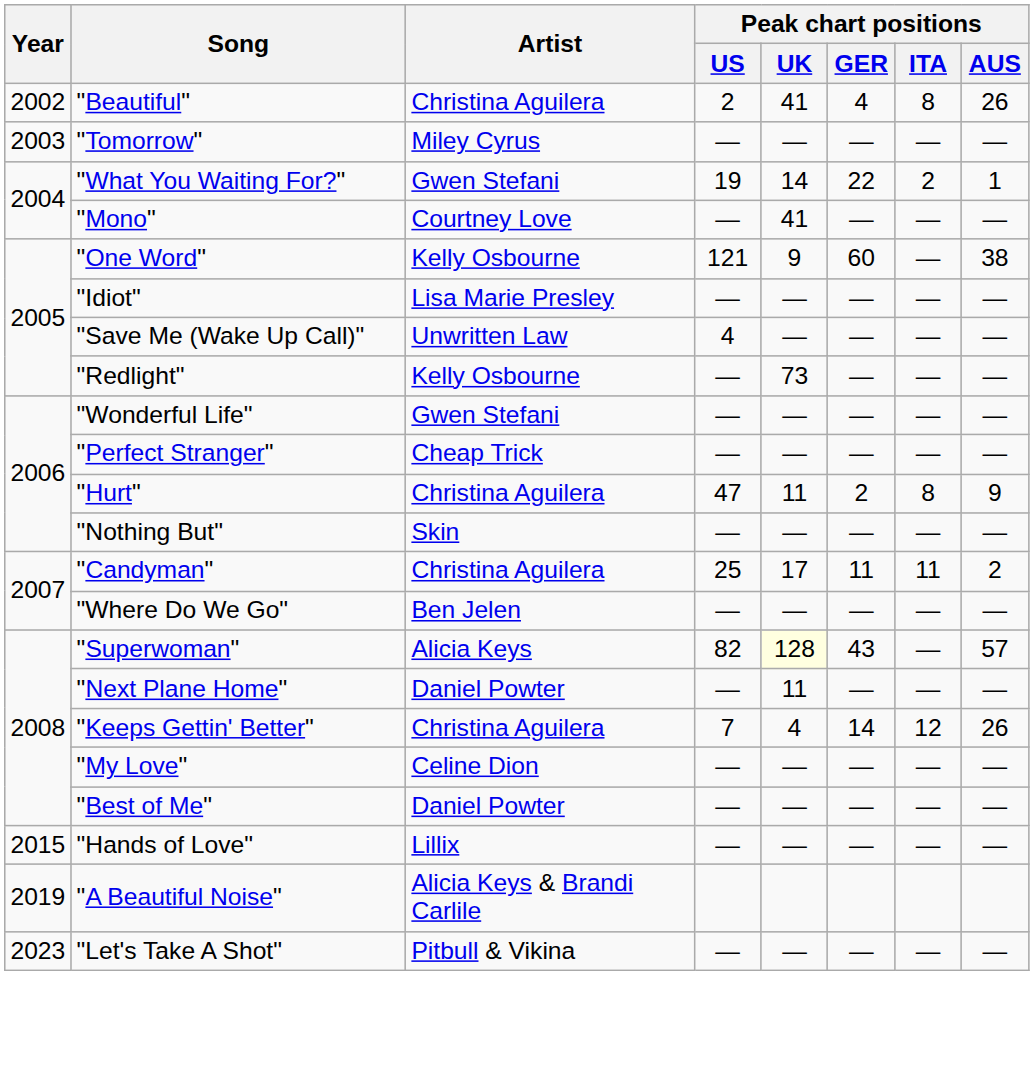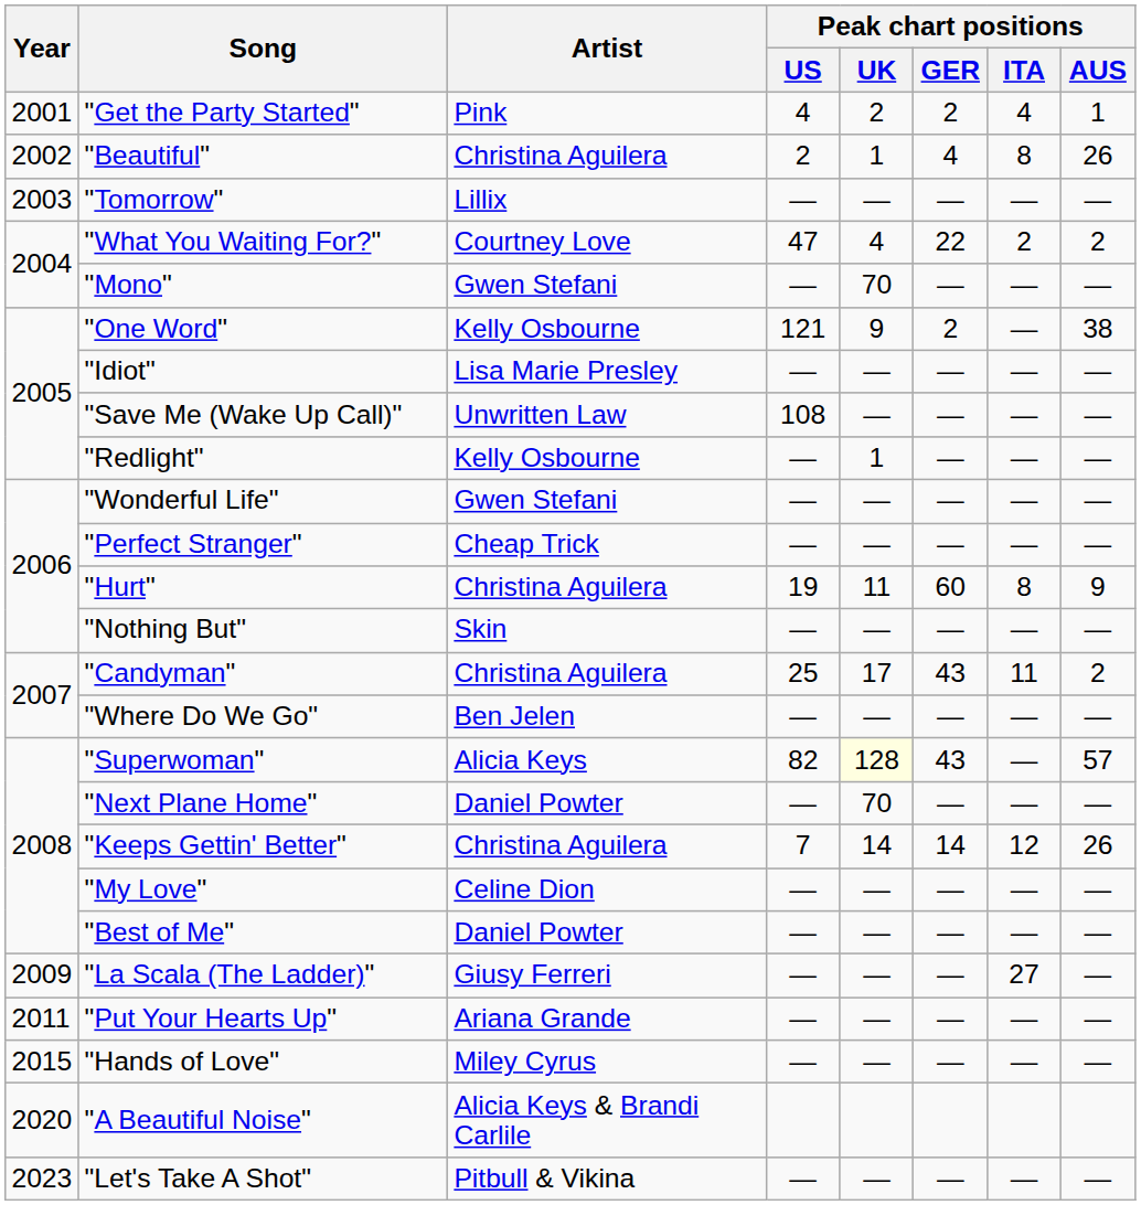 <table class="wikitable">
 <tr>
 <th rowspan="2">Year</th>
 <th width="210" rowspan="2">Song</th>
 <th width="180" rowspan="2">Artist</th>
 <th colspan="5">Peak chart positions</th>
 </tr>
 <tr>
 <th width="36"><a href='#'>US</a></th>
 <th width="36"><a href='#'>UK</a></th>
 <th width="36"><a href='#'>GER</a></th>
 <th width="36"><a href='#'>ITA</a></th>
 <th width="36"><a href='#'>AUS</a></th>
 </tr>
 <tr>
+<td>2001</td>
+<td>"<a href='#'>Get the Party Started</a>"</td>
+<td><a href='#'>Pink</a></td>
+<td align="center">4</td>
+<td align="center">2</td>
+<td align="center">2</td>
+<td align="center">4</td>
+<td align="center">1</td>
+</tr>
+<tr>
 <td>2002</td>
 <td>"<a href='#'>Beautiful</a>"</td>
 <td><a href='#'>Christina Aguilera</a></td>
 <td align="center">2</td>
-<td align="center">41</td>
+<td align="center">1</td>
 <td align="center">4</td>
 <td align="center">8</td>
 <td align="center">26</td>
 </tr>
 <tr>
 <td>2003</td>
 <td>"<a href='#'>Tomorrow</a>"</td>
-<td><a href='#'>Miley Cyrus</a></td>
+<td><a href='#'>Lillix</a></td>
 <td align="center">—</td>
 <td align="center">—</td>
 <td align="center">—</td>
 <td align="center">—</td>
 <td align="center">—</td>
 </tr>
 <tr>
 <td rowspan="2">2004</td>
 <td>"<a href='#'>What You Waiting For?</a>"</td>
-<td><a href='#'>Gwen Stefani</a></td>
-<td align="center">19</td>
-<td align="center">14</td>
+<td><a href='#'>Courtney Love</a></td>
+<td align="center">47</td>
+<td align="center">4</td>
 <td align="center">22</td>
 <td align="center">2</td>
-<td align="center">1</td>
+<td align="center">2</td>
 </tr>
 <tr>
 <td>"<a href='#'>Mono</a>"</td>
-<td><a href='#'>Courtney Love</a></td>
+<td><a href='#'>Gwen Stefani</a></td>
 <td align="center">—</td>
-<td align="center">41</td>
+<td align="center">70</td>
 <td align="center">—</td>
 <td align="center">—</td>
 <td align="center">—</td>
 </tr>
 <tr>
 <td rowspan="4">2005</td>
 <td>"<a href='#'>One Word</a>"</td>
 <td><a href='#'>Kelly Osbourne</a></td>
 <td align="center">121</td>
 <td align="center">9</td>
-<td align="center">60</td>
+<td align="center">2</td>
 <td align="center">—</td>
 <td align="center">38</td>
 </tr>
 <tr>
 <td>"Idiot"</td>
 <td><a href='#'>Lisa Marie Presley</a></td>
 <td align="center">—</td>
 <td align="center">—</td>
 <td align="center">—</td>
 <td align="center">—</td>
 <td align="center">—</td>
 </tr>
 <tr>
 <td>"Save Me (Wake Up Call)"</td>
 <td><a href='#'>Unwritten Law</a></td>
-<td align="center">4</td>
+<td align="center">108</td>
 <td align="center">—</td>
 <td align="center">—</td>
 <td align="center">—</td>
 <td align="center">—</td>
 </tr>
 <tr>
 <td>"Redlight"</td>
 <td><a href='#'>Kelly Osbourne</a></td>
 <td align="center">—</td>
-<td align="center">73</td>
+<td align="center">1</td>
 <td align="center">—</td>
 <td align="center">—</td>
 <td align="center">—</td>
 </tr>
 <tr>
 <td rowspan="4">2006</td>
 <td>"Wonderful Life"</td>
 <td><a href='#'>Gwen Stefani</a></td>
 <td align="center">—</td>
 <td align="center">—</td>
 <td align="center">—</td>
 <td align="center">—</td>
 <td align="center">—</td>
 </tr>
 <tr>
 <td>"<a href='#'>Perfect Stranger</a>"</td>
 <td><a href='#'>Cheap Trick</a></td>
 <td align="center">—</td>
 <td align="center">—</td>
 <td align="center">—</td>
 <td align="center">—</td>
 <td align="center">—</td>
 </tr>
 <tr>
 <td>"<a href='#'>Hurt</a>"</td>
 <td><a href='#'>Christina Aguilera</a></td>
-<td align="center">47</td>
+<td align="center">19</td>
 <td align="center">11</td>
-<td align="center">2</td>
+<td align="center">60</td>
 <td align="center">8</td>
 <td align="center">9</td>
 </tr>
 <tr>
 <td>"Nothing But"</td>
 <td><a href='#'>Skin</a></td>
 <td align="center">—</td>
 <td align="center">—</td>
 <td align="center">—</td>
 <td align="center">—</td>
 <td align="center">—</td>
 </tr>
 <tr>
 <td rowspan="2">2007</td>
 <td>"<a href='#'>Candyman</a>"</td>
 <td><a href='#'>Christina Aguilera</a></td>
 <td align="center">25</td>
 <td align="center">17</td>
-<td align="center">11</td>
+<td align="center">43</td>
 <td align="center">11</td>
 <td align="center">2</td>
 </tr>
 <tr>
 <td>"Where Do We Go"</td>
 <td><a href='#'>Ben Jelen</a></td>
 <td align="center">—</td>
 <td align="center">—</td>
 <td align="center">—</td>
 <td align="center">—</td>
 <td align="center">—</td>
 </tr>
 <tr>
 <td rowspan="5">2008</td>
 <td>"<a href='#'>Superwoman</a>"</td>
 <td><a href='#'>Alicia Keys</a></td>
 <td align="center">82</td>
 <td align="center" style="background: lightyellow;">128</td>
 <td align="center">43</td>
 <td align="center">—</td>
 <td align="center">57</td>
 </tr>
 <tr>
 <td>"<a href='#'>Next Plane Home</a>"</td>
 <td><a href='#'>Daniel Powter</a></td>
 <td align="center">—</td>
-<td align="center">11</td>
+<td align="center">70</td>
 <td align="center">—</td>
 <td align="center">—</td>
 <td align="center">—</td>
 </tr>
 <tr>
 <td>"<a href='#'>Keeps Gettin' Better</a>"</td>
 <td><a href='#'>Christina Aguilera</a></td>
 <td align="center">7</td>
-<td align="center">4</td>
+<td align="center">14</td>
 <td align="center">14</td>
 <td align="center">12</td>
 <td align="center">26</td>
 </tr>
 <tr>
 <td>"<a href='#'>My Love</a>"</td>
 <td><a href='#'>Celine Dion</a></td>
 <td align="center">—</td>
 <td align="center">—</td>
 <td align="center">—</td>
 <td align="center">—</td>
 <td align="center">—</td>
 </tr>
 <tr>
 <td>"<a href='#'>Best of Me</a>"</td>
 <td><a href='#'>Daniel Powter</a></td>
 <td align="center">—</td>
 <td align="center">—</td>
 <td align="center">—</td>
 <td align="center">—</td>
 <td align="center">—</td>
 </tr>
 <tr>
-<td>2015</td>
-<td>"Hands of Love"</td>
-<td><a href='#'>Lillix</a></td>
+<td>2009</td>
+<td>"<a href='#'>La Scala (The Ladder)</a>"</td>
+<td><a href='#'>Giusy Ferreri</a></td>
+<td align="center">—</td>
+<td align="center">—</td>
+<td align="center">—</td>
+<td align="center">27</td>
+<td align="center">—</td>
+</tr>
+<tr>
+<td>2011</td>
+<td>"<a href='#'>Put Your Hearts Up</a>"</td>
+<td><a href='#'>Ariana Grande</a></td>
 <td align="center">—</td>
 <td align="center">—</td>
 <td align="center">—</td>
 <td align="center">—</td>
 <td align="center">—</td>
 </tr>
 <tr>
-<td>2019</td>
+<td>2015</td>
+<td>"Hands of Love"</td>
+<td><a href='#'>Miley Cyrus</a></td>
+<td align="center">—</td>
+<td align="center">—</td>
+<td align="center">—</td>
+<td align="center">—</td>
+<td align="center">—</td>
+</tr>
+<tr>
+<td>2020</td>
 <td>"<a href='#'>A Beautiful Noise</a>"</td>
 <td><a href='#'>Alicia Keys</a> & <a href='#'>Brandi Carlile</a></td>
 <td></td>
 <td></td>
 <td></td>
 <td></td>
 <td></td>
 </tr>
 <tr>
 <td>2023</td>
 <td>"Let's Take A Shot"</td>
 <td><a href='#'>Pitbull</a> & Vikina</td>
 <td align="center">—</td>
 <td align="center">—</td>
 <td align="center">—</td>
 <td align="center">—</td>
 <td align="center">—</td>
 </tr>
 </table>
